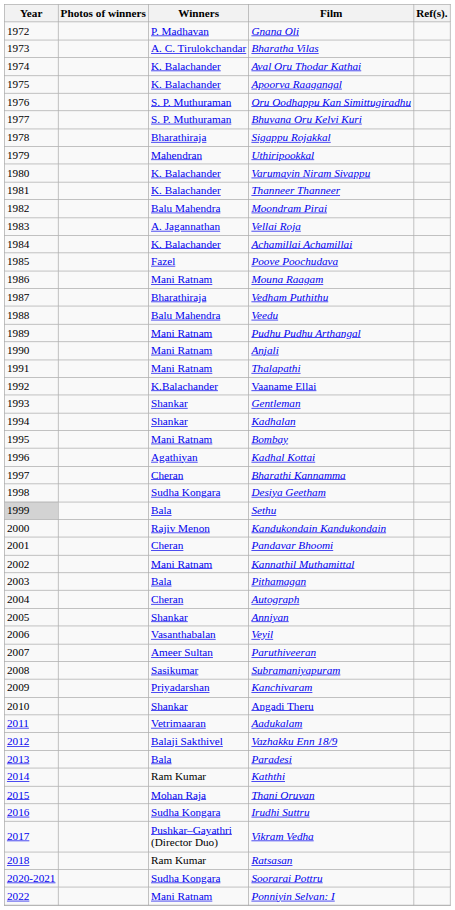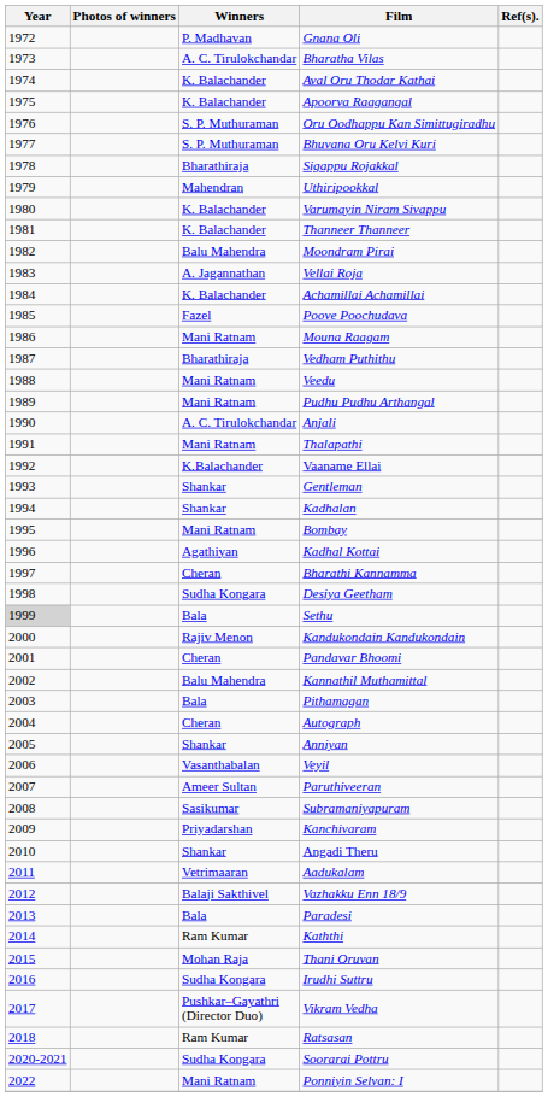 <table class="wikitable sortable">
 <tr>
 <th>Year</th>
 <th>Photos of winners</th>
 <th>Winners</th>
 <th>Film</th>
 <th>Ref(s).</th>
 </tr>
 <tr>
 <td>1972</td>
 <td></td>
 <td><a href='#'>P. Madhavan</a></td>
 <td><em><a href='#'>Gnana Oli</a></em></td>
 <td></td>
 </tr>
 <tr>
 <td>1973</td>
 <td></td>
 <td><a href='#'>A. C. Tirulokchandar</a></td>
 <td><em><a href='#'>Bharatha Vilas</a></em></td>
 <td></td>
 </tr>
 <tr>
 <td>1974</td>
 <td></td>
 <td><a href='#'>K. Balachander</a></td>
 <td><em><a href='#'>Aval Oru Thodar Kathai</a></em></td>
 <td></td>
 </tr>
 <tr>
 <td>1975</td>
 <td></td>
 <td><a href='#'>K. Balachander</a></td>
 <td><em><a href='#'>Apoorva Raagangal</a></em></td>
 <td></td>
 </tr>
 <tr>
 <td>1976</td>
 <td></td>
 <td><a href='#'>S. P. Muthuraman</a></td>
 <td><em><a href='#'>Oru Oodhappu Kan Simittugiradhu</a></em></td>
 <td></td>
 </tr>
 <tr>
 <td>1977</td>
 <td></td>
 <td><a href='#'>S. P. Muthuraman</a></td>
 <td><em><a href='#'>Bhuvana Oru Kelvi Kuri</a></em></td>
 <td></td>
 </tr>
 <tr>
 <td>1978</td>
 <td></td>
 <td><a href='#'>Bharathiraja</a></td>
 <td><em><a href='#'>Sigappu Rojakkal</a></em></td>
 <td></td>
 </tr>
 <tr>
 <td>1979</td>
 <td></td>
 <td><a href='#'>Mahendran</a></td>
 <td><em><a href='#'>Uthiripookkal</a></em></td>
 <td></td>
 </tr>
 <tr>
 <td>1980</td>
 <td></td>
 <td><a href='#'>K. Balachander</a></td>
 <td><em><a href='#'>Varumayin Niram Sivappu</a></em></td>
 <td></td>
 </tr>
 <tr>
 <td>1981</td>
 <td></td>
 <td><a href='#'>K. Balachander</a></td>
 <td><em><a href='#'>Thanneer Thanneer</a></em></td>
 <td></td>
 </tr>
 <tr>
 <td>1982</td>
 <td></td>
 <td><a href='#'>Balu Mahendra</a></td>
 <td><em><a href='#'>Moondram Pirai</a></em></td>
 <td></td>
 </tr>
 <tr>
 <td>1983</td>
 <td></td>
 <td><a href='#'>A. Jagannathan</a></td>
 <td><em><a href='#'>Vellai Roja</a></em></td>
 <td></td>
 </tr>
 <tr>
 <td>1984</td>
 <td></td>
 <td><a href='#'>K. Balachander</a></td>
 <td><em><a href='#'>Achamillai Achamillai</a></em></td>
 <td></td>
 </tr>
 <tr>
 <td>1985</td>
 <td></td>
 <td><a href='#'>Fazel</a></td>
 <td><em><a href='#'>Poove Poochudava</a></em></td>
 <td></td>
 </tr>
 <tr>
 <td>1986</td>
 <td></td>
 <td><a href='#'>Mani Ratnam</a></td>
 <td><em><a href='#'>Mouna Raagam</a></em></td>
 <td></td>
 </tr>
 <tr>
 <td>1987</td>
 <td></td>
 <td><a href='#'>Bharathiraja</a></td>
 <td><em><a href='#'>Vedham Puthithu</a></em></td>
 <td></td>
 </tr>
 <tr>
 <td>1988</td>
 <td></td>
-<td><a href='#'>Balu Mahendra</a></td>
+<td><a href='#'>Mani Ratnam</a></td>
 <td><em><a href='#'>Veedu</a></em></td>
 <td></td>
 </tr>
 <tr>
 <td>1989</td>
 <td></td>
 <td><a href='#'>Mani Ratnam</a></td>
 <td><em><a href='#'>Pudhu Pudhu Arthangal</a></em></td>
 <td></td>
 </tr>
 <tr>
 <td>1990</td>
 <td></td>
-<td><a href='#'>Mani Ratnam</a></td>
+<td><a href='#'>A. C. Tirulokchandar</a></td>
 <td><em><a href='#'>Anjali</a></em></td>
 <td></td>
 </tr>
 <tr>
 <td>1991</td>
 <td></td>
 <td><a href='#'>Mani Ratnam</a></td>
 <td><em><a href='#'>Thalapathi</a></em></td>
 <td></td>
 </tr>
 <tr>
 <td>1992</td>
 <td></td>
 <td><a href='#'>K.Balachander</a></td>
 <td><a href='#'>Vaaname Ellai</a></td>
 <td></td>
 </tr>
 <tr>
 <td>1993</td>
 <td></td>
 <td><a href='#'>Shankar</a></td>
 <td><em><a href='#'>Gentleman</a></em></td>
 <td></td>
 </tr>
 <tr>
 <td>1994</td>
 <td></td>
 <td><a href='#'>Shankar</a></td>
 <td><em><a href='#'>Kadhalan</a></em></td>
 <td></td>
 </tr>
 <tr>
 <td>1995</td>
 <td></td>
 <td><a href='#'>Mani Ratnam</a></td>
 <td><em><a href='#'>Bombay</a></em></td>
 <td></td>
 </tr>
 <tr>
 <td>1996</td>
 <td></td>
 <td><a href='#'>Agathiyan</a></td>
 <td><em><a href='#'>Kadhal Kottai</a></em></td>
 <td></td>
 </tr>
 <tr>
 <td>1997</td>
 <td></td>
 <td><a href='#'>Cheran</a></td>
 <td><em><a href='#'>Bharathi Kannamma</a></em></td>
 <td></td>
 </tr>
 <tr>
 <td>1998</td>
 <td></td>
 <td><a href='#'>Sudha Kongara</a></td>
 <td><em><a href='#'>Desiya Geetham</a></em></td>
 <td></td>
 </tr>
 <tr>
 <td style="background: lightgrey;">1999</td>
 <td></td>
 <td><a href='#'>Bala</a></td>
 <td><em><a href='#'>Sethu</a></em></td>
 <td></td>
 </tr>
 <tr>
 <td>2000</td>
 <td></td>
 <td><a href='#'>Rajiv Menon</a></td>
 <td><em><a href='#'>Kandukondain Kandukondain</a></em></td>
 <td></td>
 </tr>
 <tr>
 <td>2001</td>
 <td></td>
 <td><a href='#'>Cheran</a></td>
 <td><em><a href='#'>Pandavar Bhoomi</a></em></td>
 <td></td>
 </tr>
 <tr>
 <td>2002</td>
 <td></td>
-<td><a href='#'>Mani Ratnam</a></td>
+<td><a href='#'>Balu Mahendra</a></td>
 <td><em><a href='#'>Kannathil Muthamittal</a></em></td>
 <td></td>
 </tr>
 <tr>
 <td>2003</td>
 <td></td>
 <td><a href='#'>Bala</a></td>
 <td><em><a href='#'>Pithamagan</a></em></td>
 <td></td>
 </tr>
 <tr>
 <td>2004</td>
 <td></td>
 <td><a href='#'>Cheran</a></td>
 <td><em><a href='#'>Autograph</a></em></td>
 <td></td>
 </tr>
 <tr>
 <td>2005</td>
 <td></td>
 <td><a href='#'>Shankar</a></td>
 <td><em><a href='#'>Anniyan</a></em></td>
 <td></td>
 </tr>
 <tr>
 <td>2006</td>
 <td></td>
 <td><a href='#'>Vasanthabalan</a></td>
 <td><em><a href='#'>Veyil</a></em></td>
 <td></td>
 </tr>
 <tr>
 <td>2007</td>
 <td></td>
 <td><a href='#'>Ameer Sultan</a></td>
 <td><em><a href='#'>Paruthiveeran</a></em></td>
 <td></td>
 </tr>
 <tr>
 <td>2008</td>
 <td></td>
 <td><a href='#'>Sasikumar</a></td>
 <td><em><a href='#'>Subramaniyapuram</a></em></td>
 <td></td>
 </tr>
 <tr>
 <td>2009</td>
 <td></td>
 <td><a href='#'>Priyadarshan</a></td>
 <td><em><a href='#'>Kanchivaram</a></em></td>
 <td></td>
 </tr>
 <tr>
 <td>2010</td>
 <td></td>
 <td><a href='#'>Shankar</a></td>
 <td><a href='#'>Angadi Theru</a></td>
 <td></td>
 </tr>
 <tr>
 <td><a href='#'>2011</a></td>
 <td></td>
 <td><a href='#'>Vetrimaaran</a></td>
 <td><em><a href='#'>Aadukalam</a></em></td>
 <td></td>
 </tr>
 <tr>
 <td><a href='#'>2012</a></td>
 <td></td>
 <td><a href='#'>Balaji Sakthivel</a></td>
 <td><em><a href='#'>Vazhakku Enn 18/9</a></em></td>
 <td></td>
 </tr>
 <tr>
 <td><a href='#'>2013</a></td>
 <td></td>
 <td><a href='#'>Bala</a></td>
 <td><em><a href='#'>Paradesi</a></em></td>
 <td></td>
 </tr>
 <tr>
 <td><a href='#'>2014</a></td>
 <td></td>
 <td>Ram Kumar</td>
 <td><em><a href='#'>Kaththi</a></em></td>
 <td></td>
 </tr>
 <tr>
 <td><a href='#'>2015</a></td>
 <td></td>
 <td><a href='#'>Mohan Raja</a></td>
 <td><em><a href='#'>Thani Oruvan</a></em></td>
 <td></td>
 </tr>
 <tr>
 <td><a href='#'>2016</a></td>
 <td></td>
 <td><a href='#'>Sudha Kongara</a></td>
 <td><em><a href='#'>Irudhi Suttru</a></em></td>
 <td></td>
 </tr>
 <tr>
 <td><a href='#'>2017</a></td>
 <td></td>
 <td><a href='#'>Pushkar–Gayathri</a><br>(Director Duo)</td>
 <td><em><a href='#'>Vikram Vedha</a></em></td>
 <td></td>
 </tr>
 <tr>
 <td><a href='#'>2018</a></td>
 <td></td>
 <td>Ram Kumar</td>
 <td><em><a href='#'>Ratsasan</a></em></td>
 <td></td>
 </tr>
 <tr>
 <td><a href='#'>2020-2021</a></td>
 <td></td>
 <td><a href='#'>Sudha Kongara</a></td>
 <td><em><a href='#'>Soorarai Pottru</a></em></td>
 <td></td>
 </tr>
 <tr>
 <td><a href='#'>2022</a></td>
 <td></td>
 <td><a href='#'>Mani Ratnam</a></td>
 <td><em><a href='#'>Ponniyin Selvan: I</a></em></td>
 <td></td>
 </tr>
 <tr>
 </tr>
 </table>
